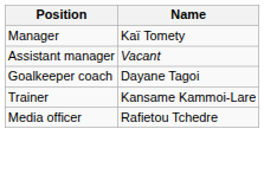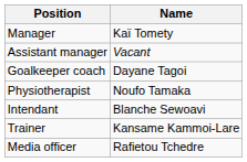 <table class="wikitable">
 <tr>
 <th>Position</th>
 <th>Name</th>
 </tr>
 <tr>
 <td>Manager</td>
 <td> Kaï Tomety</td>
 </tr>
 <tr>
 <td>Assistant manager</td>
 <td><em>Vacant</em></td>
 </tr>
 <tr>
 <td>Goalkeeper coach</td>
 <td> Dayane Tagoi</td>
 </tr>
 <tr>
+<td>Physiotherapist</td>
+<td> Noufo Tamaka</td>
+</tr>
+<tr>
+<td>Intendant</td>
+<td> Blanche Sewoavi</td>
+</tr>
+<tr>
 <td>Trainer</td>
 <td> Kansame Kammoi-Lare</td>
 </tr>
 <tr>
 <td>Media officer</td>
 <td> Rafietou Tchedre</td>
 </tr>
 </table>
